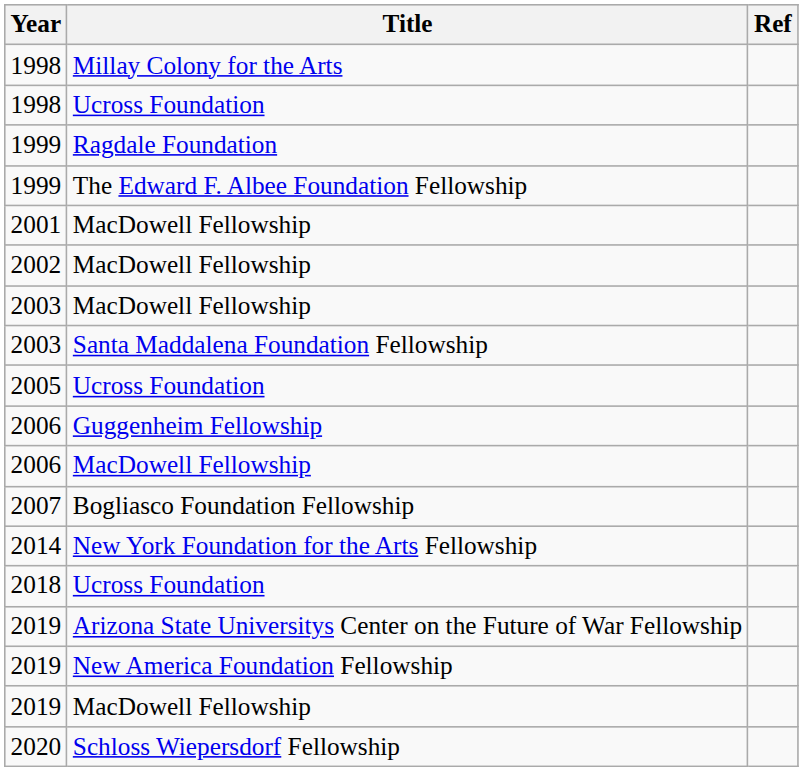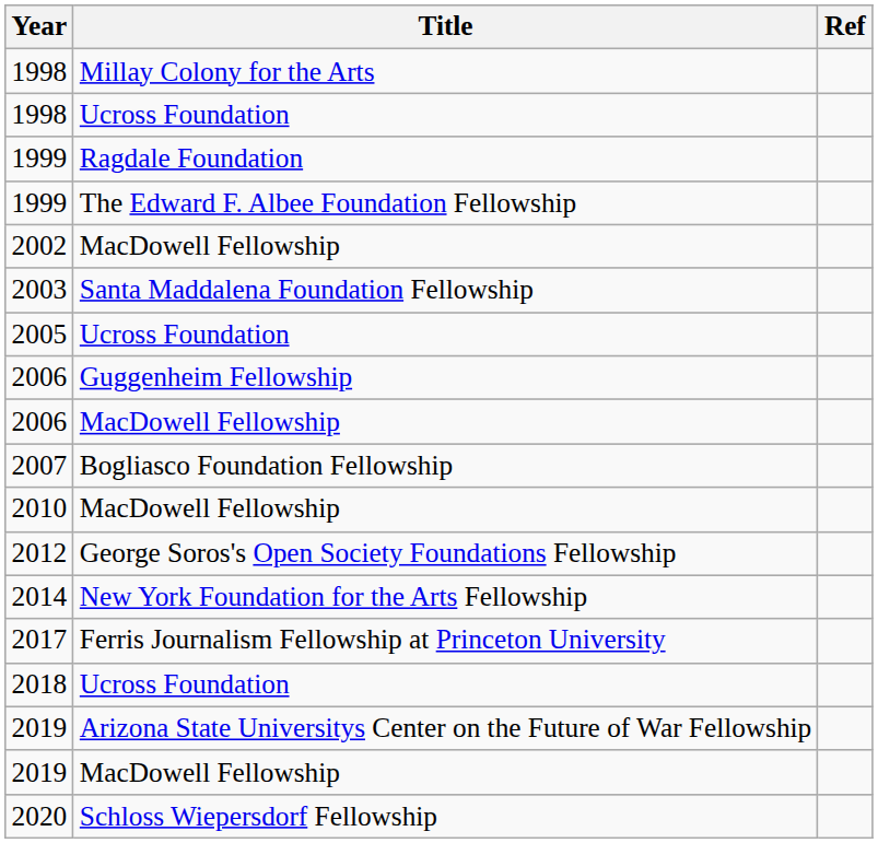 <table class="wikitable">
 <tr>
 <th>Year</th>
 <th>Title</th>
 <th>Ref</th>
 </tr>
 <tr>
 <td>1998</td>
 <td><a href='#'>Millay Colony for the Arts</a></td>
 <td></td>
 </tr>
 <tr>
 <td>1998</td>
 <td><a href='#'>Ucross Foundation</a></td>
 <td></td>
 </tr>
 <tr>
 <td>1999</td>
 <td><a href='#'>Ragdale Foundation</a></td>
 <td></td>
 </tr>
 <tr>
 <td>1999</td>
 <td>The <a href='#'>Edward F. Albee Foundation</a> Fellowship</td>
 <td></td>
 </tr>
 <tr>
-<td>2001</td>
-<td>MacDowell Fellowship</td>
-<td></td>
-</tr>
-<tr>
 <td>2002</td>
-<td>MacDowell Fellowship</td>
-<td></td>
-</tr>
-<tr>
-<td>2003</td>
 <td>MacDowell Fellowship</td>
 <td></td>
 </tr>
 <tr>
 <td>2003</td>
 <td><a href='#'>Santa Maddalena Foundation</a> Fellowship</td>
 <td></td>
 </tr>
 <tr>
 <td>2005</td>
 <td><a href='#'>Ucross Foundation</a></td>
 <td></td>
 </tr>
 <tr>
 <td>2006</td>
 <td><a href='#'>Guggenheim Fellowship</a></td>
 <td></td>
 </tr>
 <tr>
 <td>2006</td>
 <td><a href='#'>MacDowell Fellowship</a></td>
 <td></td>
 </tr>
 <tr>
 <td>2007</td>
 <td>Bogliasco Foundation Fellowship</td>
 <td></td>
 </tr>
 <tr>
+<td>2010</td>
+<td>MacDowell Fellowship</td>
+<td></td>
+</tr>
+<tr>
+<td>2012</td>
+<td>George Soros's <a href='#'>Open Society Foundations</a> Fellowship</td>
+<td></td>
+</tr>
+<tr>
 <td>2014</td>
 <td><a href='#'>New York Foundation for the Arts</a> Fellowship</td>
+<td></td>
+</tr>
+<tr>
+<td>2017</td>
+<td>Ferris Journalism Fellowship at <a href='#'>Princeton University</a></td>
 <td></td>
 </tr>
 <tr>
 <td>2018</td>
 <td><a href='#'>Ucross Foundation</a></td>
 <td></td>
 </tr>
 <tr>
 <td>2019</td>
 <td><a href='#'>Arizona State Universitys</a> Center on the Future of War Fellowship</td>
 <td></td>
 </tr>
 <tr>
 <td>2019</td>
-<td><a href='#'>New America Foundation</a> Fellowship</td>
-<td></td>
-</tr>
-<tr>
-<td>2019</td>
 <td>MacDowell Fellowship</td>
 <td></td>
 </tr>
 <tr>
 <td>2020</td>
 <td><a href='#'>Schloss Wiepersdorf</a> Fellowship</td>
 <td></td>
 </tr>
 </table>
